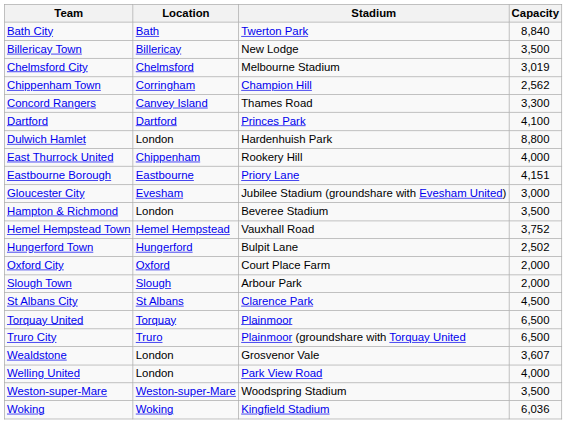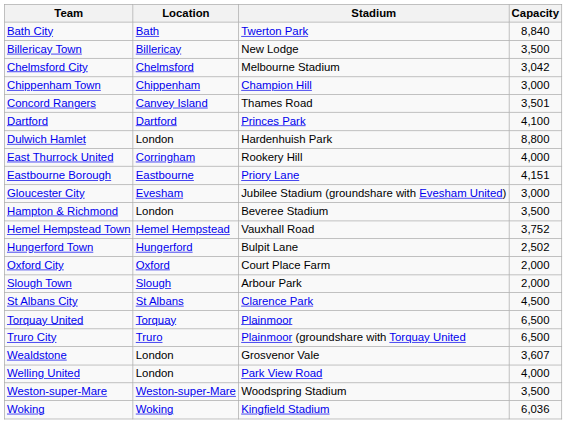 <table class="wikitable sortable">
 <tr>
 <th>Team</th>
 <th>Location</th>
 <th>Stadium</th>
 <th>Capacity</th>
 </tr>
 <tr>
 <td><a href='#'>Bath City</a></td>
 <td><a href='#'>Bath</a> </td>
 <td><a href='#'>Twerton Park</a></td>
 <td align="center">8,840</td>
 </tr>
 <tr>
 <td><a href='#'>Billericay Town</a></td>
 <td><a href='#'>Billericay</a></td>
 <td>New Lodge</td>
 <td align="center">3,500</td>
 </tr>
 <tr>
 <td><a href='#'>Chelmsford City</a></td>
 <td><a href='#'>Chelmsford</a></td>
 <td>Melbourne Stadium</td>
-<td align="center">3,019</td>
+<td align="center">3,042</td>
 </tr>
 <tr>
 <td><a href='#'>Chippenham Town</a></td>
-<td><a href='#'>Corringham</a></td>
+<td><a href='#'>Chippenham</a></td>
 <td><a href='#'>Champion Hill</a> </td>
-<td align="center">2,562</td>
+<td align="center">3,000</td>
 </tr>
 <tr>
 <td><a href='#'>Concord Rangers</a></td>
 <td><a href='#'>Canvey Island</a></td>
 <td>Thames Road</td>
-<td align="center">3,300</td>
+<td align="center">3,501</td>
 </tr>
 <tr>
 <td><a href='#'>Dartford</a></td>
 <td><a href='#'>Dartford</a></td>
 <td><a href='#'>Princes Park</a></td>
 <td align="center">4,100</td>
 </tr>
 <tr>
 <td><a href='#'>Dulwich Hamlet</a></td>
 <td>London</td>
 <td>Hardenhuish Park</td>
 <td align="center">8,800</td>
 </tr>
 <tr>
 <td><a href='#'>East Thurrock United</a></td>
-<td><a href='#'>Chippenham</a></td>
+<td><a href='#'>Corringham</a></td>
 <td>Rookery Hill</td>
 <td align="center">4,000</td>
 </tr>
 <tr>
 <td><a href='#'>Eastbourne Borough</a></td>
 <td><a href='#'>Eastbourne</a></td>
 <td><a href='#'>Priory Lane</a></td>
 <td align="center">4,151</td>
 </tr>
 <tr>
 <td><a href='#'>Gloucester City</a></td>
 <td><a href='#'>Evesham</a></td>
 <td>Jubilee Stadium (groundshare with <a href='#'>Evesham United</a>)</td>
 <td align="center">3,000</td>
 </tr>
 <tr>
 <td><a href='#'>Hampton & Richmond</a></td>
 <td>London </td>
 <td>Beveree Stadium</td>
 <td align="center">3,500</td>
 </tr>
 <tr>
 <td><a href='#'>Hemel Hempstead Town</a></td>
 <td><a href='#'>Hemel Hempstead</a></td>
 <td>Vauxhall Road</td>
 <td align="center">3,752</td>
 </tr>
 <tr>
 <td><a href='#'>Hungerford Town</a></td>
 <td><a href='#'>Hungerford</a></td>
 <td>Bulpit Lane</td>
 <td align="center">2,502</td>
 </tr>
 <tr>
 <td><a href='#'>Oxford City</a></td>
 <td><a href='#'>Oxford</a> </td>
 <td>Court Place Farm</td>
 <td align="center">2,000</td>
 </tr>
 <tr>
 <td><a href='#'>Slough Town</a></td>
 <td><a href='#'>Slough</a></td>
 <td>Arbour Park</td>
 <td align="center">2,000</td>
 </tr>
 <tr>
 <td><a href='#'>St Albans City</a></td>
 <td><a href='#'>St Albans</a></td>
 <td><a href='#'>Clarence Park</a></td>
 <td align="center">4,500</td>
 </tr>
 <tr>
 <td><a href='#'>Torquay United</a></td>
 <td><a href='#'>Torquay</a></td>
 <td><a href='#'>Plainmoor</a></td>
 <td align="center">6,500</td>
 </tr>
 <tr>
 <td><a href='#'>Truro City</a></td>
 <td><a href='#'>Truro</a></td>
 <td><a href='#'>Plainmoor</a> (groundshare with <a href='#'>Torquay United</a></td>
 <td align="center">6,500</td>
 </tr>
 <tr>
 <td><a href='#'>Wealdstone</a></td>
 <td>London </td>
 <td>Grosvenor Vale</td>
 <td align="center">3,607</td>
 </tr>
 <tr>
 <td><a href='#'>Welling United</a></td>
 <td>London </td>
 <td><a href='#'>Park View Road</a></td>
 <td align="center">4,000</td>
 </tr>
 <tr>
 <td><a href='#'>Weston-super-Mare</a></td>
 <td><a href='#'>Weston-super-Mare</a></td>
 <td>Woodspring Stadium</td>
 <td align="center">3,500</td>
 </tr>
 <tr>
 <td><a href='#'>Woking</a></td>
 <td><a href='#'>Woking</a></td>
 <td><a href='#'>Kingfield Stadium</a></td>
 <td align="center">6,036</td>
 </tr>
 </table>
